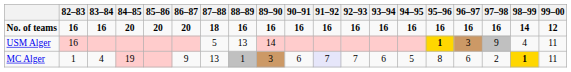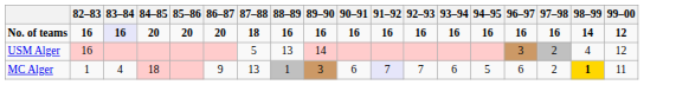 <table border=1  bordercolor="#CCCCCC" class=wikitable style="font-size:90%;">
 <tr align=LEFT valign=CENTER>
 <th></th>
 <th>82–83</th>
 <th>83–84</th>
 <th>84–85</th>
 <th>85–86</th>
 <th>86–87</th>
 <th>87–88</th>
 <th>88–89</th>
 <th>89–90</th>
 <th>90–91</th>
 <th>91–92</th>
 <th>92–93</th>
 <th>93–94</th>
 <th>94–95</th>
-<th>95–96</th>
 <th>96–97</th>
 <th>97–98</th>
 <th>98–99</th>
 <th>99–00</th>
 </tr>
 <tr align=CENTER>
 <td><strong>No. of teams</strong></td>
 <td><strong>16</strong></td>
-<td><strong>16</strong></td>
+<td style="background: lavender;"><strong>16</strong></td>
 <td><strong>20</strong></td>
 <td><strong>20</strong></td>
 <td><strong>20</strong></td>
 <td><strong>18</strong></td>
-<td><strong>16</strong></td>
 <td><strong>16</strong></td>
 <td><strong>16</strong></td>
 <td><strong>16</strong></td>
 <td><strong>16</strong></td>
 <td><strong>16</strong></td>
 <td><strong>16</strong></td>
 <td><strong>16</strong></td>
 <td><strong>16</strong></td>
 <td><strong>16</strong></td>
 <td><strong>14</strong></td>
 <td><strong>12</strong></td>
 </tr>
 <tr align=CENTER valign=BOTTOM>
 <td align=LEFT><a href='#'>USM Alger</a></td>
 <td bgcolor=#FFCCCC>16</td>
 <td bgcolor=#FFCCCC></td>
 <td bgcolor=#FFCCCC></td>
 <td bgcolor=#FFCCCC></td>
 <td bgcolor=#FFCCCC></td>
 <td>5</td>
 <td>13</td>
 <td bgcolor=#FFCCCC>14</td>
 <td bgcolor=#FFCCCC></td>
 <td bgcolor=#FFCCCC></td>
 <td bgcolor=#FFCCCC></td>
 <td bgcolor=#FFCCCC></td>
 <td bgcolor=#FFCCCC></td>
-<td bgcolor=gold><strong>1</strong></td>
 <td bgcolor=#cc9966>3</td>
-<td bgcolor=silver>9</td>
+<td bgcolor=silver>2</td>
 <td>4</td>
-<td>11</td>
+<td>12</td>
 </tr>
 <tr align=CENTER valign=BOTTOM>
 <td align=LEFT><a href='#'>MC Alger</a></td>
 <td>1</td>
 <td>4</td>
-<td bgcolor=#FFCCCC>19</td>
+<td bgcolor=#FFCCCC>18</td>
 <td bgcolor=#FFCCCC></td>
 <td>9</td>
 <td>13</td>
 <td bgcolor=silver>1</td>
 <td bgcolor=#cc9966>3</td>
 <td>6</td>
 <td style="background: lavender;">7</td>
 <td>7</td>
 <td>6</td>
 <td>5</td>
-<td>8</td>
 <td>6</td>
 <td>2</td>
 <td bgcolor=gold><strong>1</strong></td>
 <td>11</td>
 </tr>
 </table>
